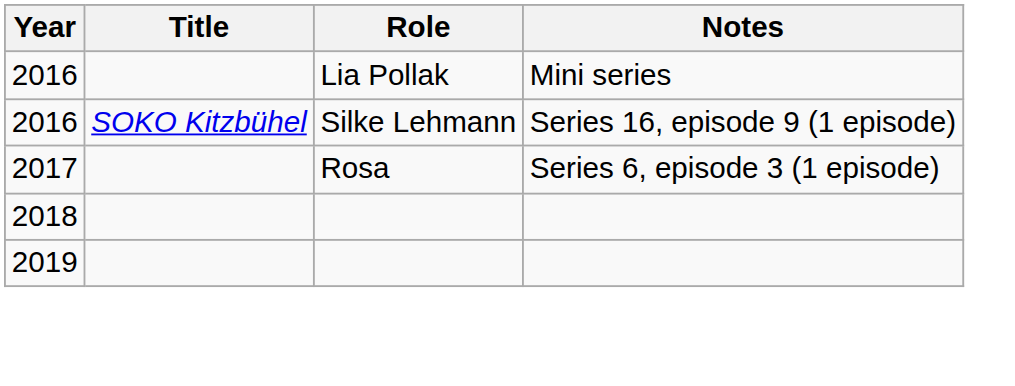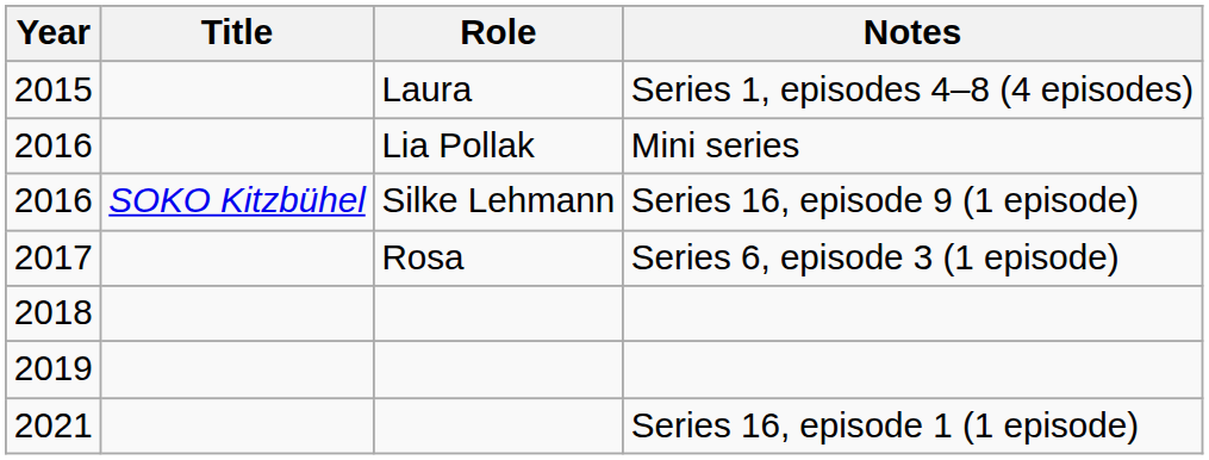 <table class="wikitable sortable">
 <tr>
 <th>Year</th>
 <th>Title</th>
 <th>Role</th>
 <th class="unsortable">Notes</th>
+</tr>
+<tr>
+<td>2015</td>
+<td></td>
+<td>Laura</td>
+<td>Series 1, episodes 4–8 (4 episodes)</td>
 </tr>
 <tr>
 <td>2016</td>
 <td></td>
 <td>Lia Pollak</td>
 <td>Mini series</td>
 </tr>
 <tr>
 <td>2016</td>
 <td><em><a href='#'>SOKO Kitzbühel</a></em></td>
 <td>Silke Lehmann</td>
 <td>Series 16, episode 9 (1 episode)</td>
 </tr>
 <tr>
 <td>2017</td>
 <td></td>
 <td>Rosa</td>
 <td>Series 6, episode 3 (1 episode)</td>
 </tr>
 <tr>
 <td>2018</td>
 <td></td>
 <td></td>
 <td></td>
 </tr>
 <tr>
 <td>2019</td>
 <td></td>
 <td></td>
 <td></td>
 </tr>
+<tr>
+<td>2021</td>
+<td></td>
+<td></td>
+<td>Series 16, episode 1 (1 episode)</td>
+</tr>
 </table>
